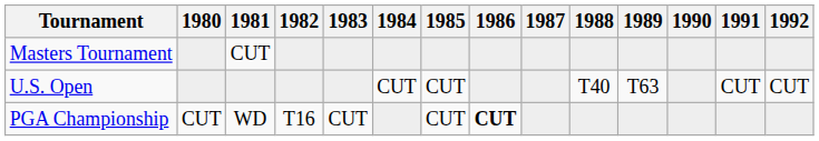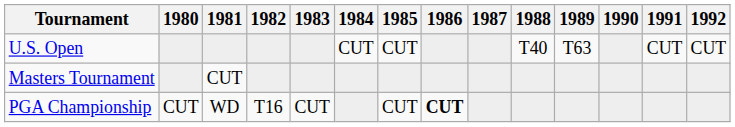 <table class="wikitable" style="font-size:95%;text-align:center;">
 <tr>
 <th>Tournament</th>
 <th>1980</th>
 <th>1981</th>
 <th>1982</th>
 <th>1983</th>
 <th>1984</th>
 <th>1985</th>
 <th>1986</th>
 <th>1987</th>
 <th>1988</th>
 <th>1989</th>
 <th>1990</th>
 <th>1991</th>
 <th>1992</th>
 </tr>
 <tr>
+<td align=left><a href='#'>U.S. Open</a></td>
+<td style="background:#eeeeee;"></td>
+<td style="background:#eeeeee;"></td>
+<td style="background:#eeeeee;"></td>
+<td style="background:#eeeeee;"></td>
+<td>CUT</td>
+<td>CUT</td>
+<td style="background:#eeeeee;"></td>
+<td style="background:#eeeeee;"></td>
+<td>T40</td>
+<td>T63</td>
+<td style="background:#eeeeee;"></td>
+<td>CUT</td>
+<td>CUT</td>
+</tr>
+<tr>
 <td align=left><a href='#'>Masters Tournament</a></td>
 <td style="background:#eeeeee;"></td>
 <td>CUT</td>
 <td style="background:#eeeeee;"></td>
 <td style="background:#eeeeee;"></td>
 <td style="background:#eeeeee;"></td>
 <td style="background:#eeeeee;"></td>
 <td style="background:#eeeeee;"></td>
 <td style="background:#eeeeee;"></td>
 <td style="background:#eeeeee;"></td>
 <td style="background:#eeeeee;"></td>
 <td style="background:#eeeeee;"></td>
 <td style="background:#eeeeee;"></td>
 <td style="background:#eeeeee;"></td>
-</tr>
-<tr>
-<td align=left><a href='#'>U.S. Open</a></td>
-<td style="background:#eeeeee;"></td>
-<td style="background:#eeeeee;"></td>
-<td style="background:#eeeeee;"></td>
-<td style="background:#eeeeee;"></td>
-<td>CUT</td>
-<td>CUT</td>
-<td style="background:#eeeeee;"></td>
-<td style="background:#eeeeee;"></td>
-<td>T40</td>
-<td>T63</td>
-<td style="background:#eeeeee;"></td>
-<td>CUT</td>
-<td>CUT</td>
 </tr>
 <tr>
 <td align=left><a href='#'>PGA Championship</a></td>
 <td>CUT</td>
 <td>WD</td>
 <td>T16</td>
 <td>CUT</td>
 <td style="background:#eeeeee;"></td>
 <td>CUT</td>
 <td><strong>CUT</strong></td>
 <td style="background:#eeeeee;"></td>
 <td style="background:#eeeeee;"></td>
 <td style="background:#eeeeee;"></td>
 <td style="background:#eeeeee;"></td>
 <td style="background:#eeeeee;"></td>
 <td style="background:#eeeeee;"></td>
 </tr>
 </table>
